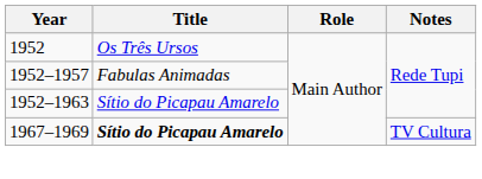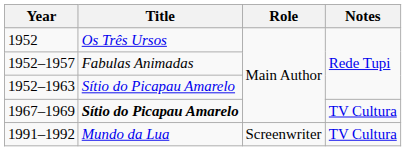 <table class="wikitable">
 <tr style="background:#ccc; text-align:center;">
 <th>Year</th>
 <th>Title</th>
 <th>Role</th>
 <th>Notes</th>
 </tr>
 <tr>
 <td>1952</td>
 <td><em><a href='#'>Os Três Ursos</a></em></td>
 <td rowspan="4">Main Author</td>
 <td rowspan="3"><a href='#'>Rede Tupi</a></td>
 </tr>
 <tr>
 <td>1952–1957</td>
 <td><em>Fabulas Animadas</em></td>
 </tr>
 <tr>
 <td>1952–1963</td>
 <td><em><a href='#'>Sítio do Picapau Amarelo</a></em></td>
 </tr>
 <tr>
 <td>1967–1969</td>
 <td><strong><em>Sítio do Picapau Amarelo</em></strong></td>
 <td><a href='#'>TV Cultura</a></td>
 </tr>
+<tr>
+<td>1991–1992</td>
+<td><em><a href='#'>Mundo da Lua</a></em></td>
+<td>Screenwriter</td>
+<td><a href='#'>TV Cultura</a></td>
+</tr>
 </table>
